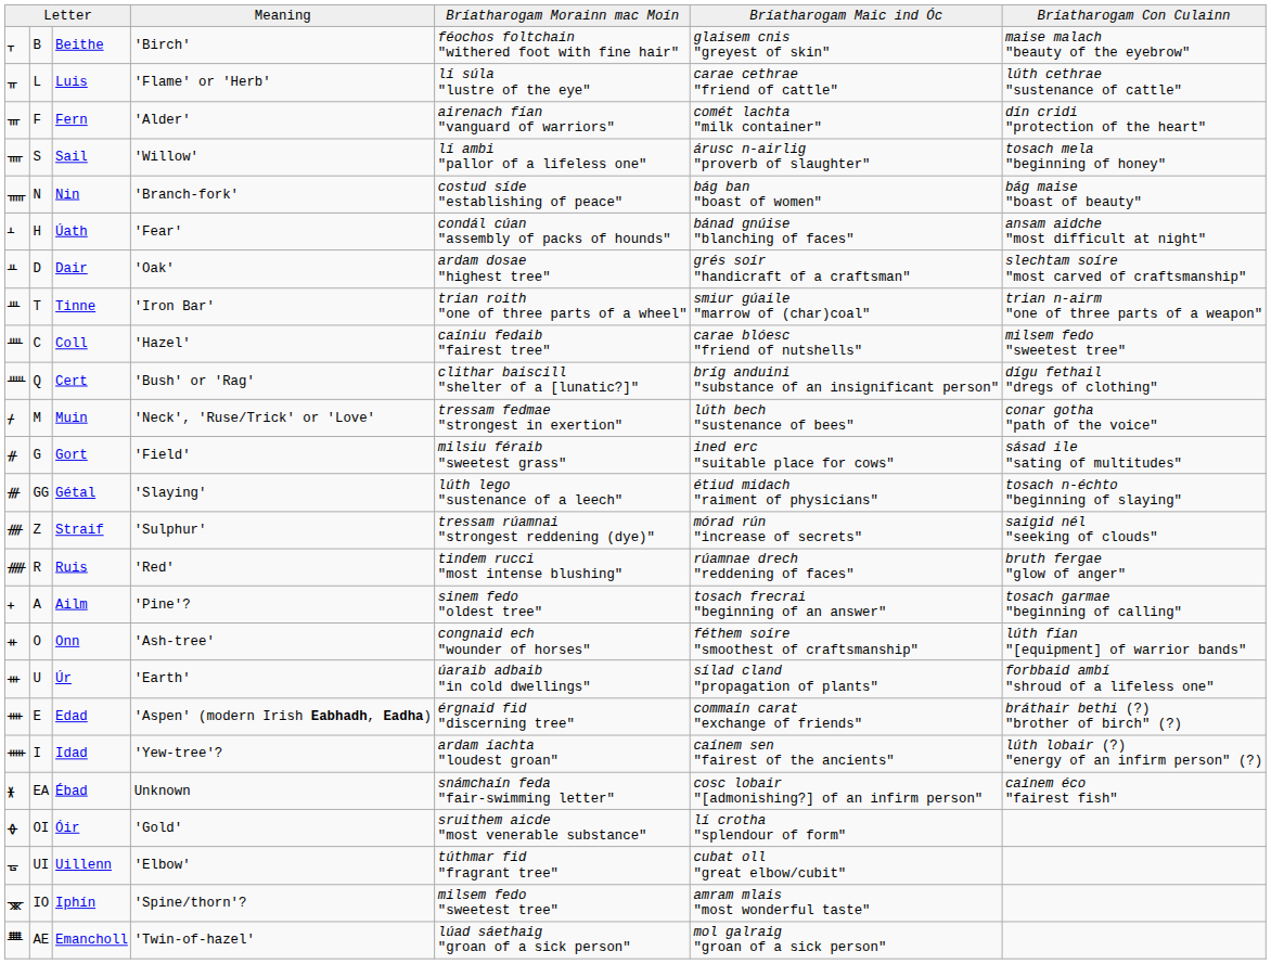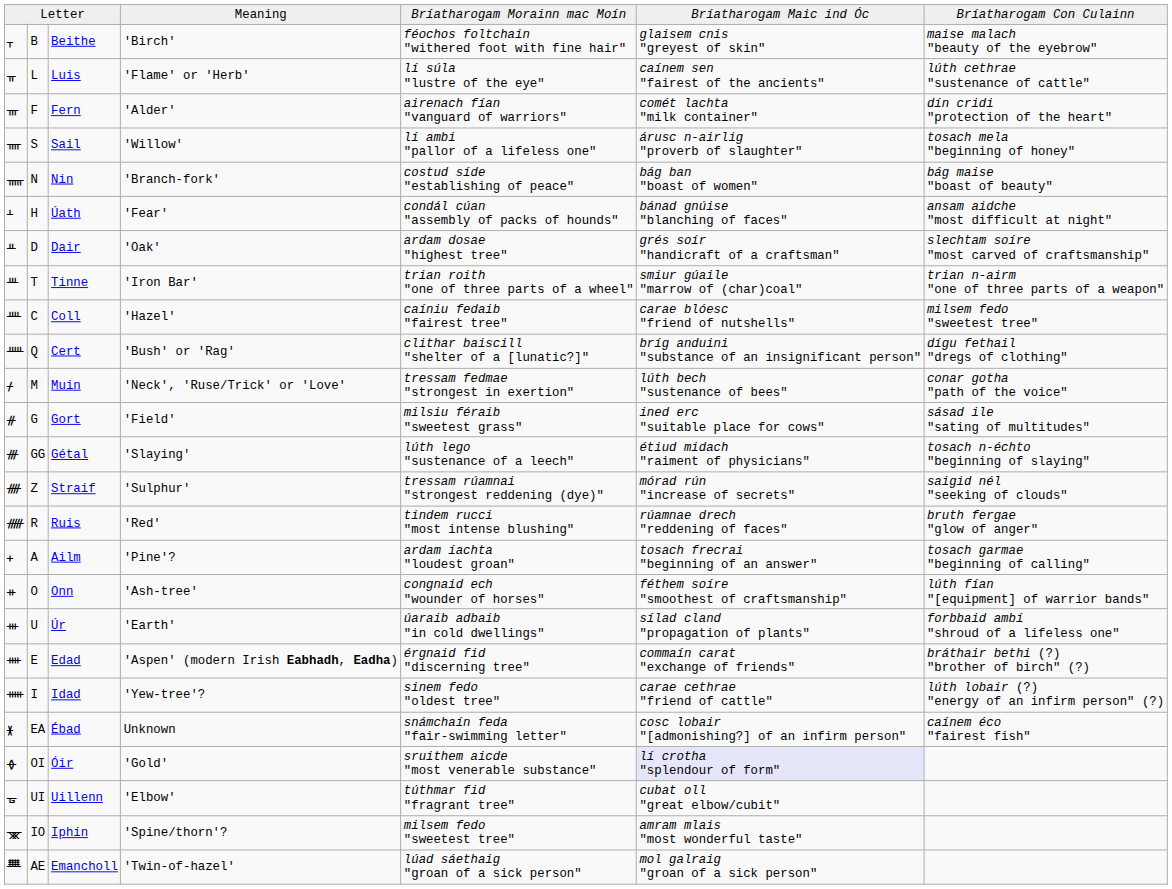 <table class="wikitable">
 <tr style="background:#efefef;">
 <td align=center colspan="3">Letter</td>
 <td align=center>Meaning</td>
 <td align=center><em>Bríatharogam Morainn mac Moín</em></td>
 <td align=center><em>Bríatharogam Maic ind Óc</em></td>
 <td align=center><em>Bríatharogam Con Culainn</em></td>
 </tr>
 <tr>
 <td>ᚁ</td>
 <td align=left>B</td>
 <td align=left><a href='#'>Beithe</a></td>
 <td align=left>'Birch'</td>
 <td align=left><em> féochos foltchain</em> <br> "withered foot with fine hair"</td>
 <td align=left><em>glaisem cnis</em> <br> "greyest of skin"</td>
 <td align=left><em>maise malach</em> <br> "beauty of the eyebrow"</td>
 </tr>
 <tr>
 <td>ᚂ</td>
 <td align=left>L</td>
 <td align=left><a href='#'>Luis</a></td>
 <td align=left>'Flame' or 'Herb'</td>
 <td align=left><em>lí súla</em> <br> "lustre of the eye"</td>
-<td align=left><em>carae cethrae</em> <br> "friend of cattle"</td>
+<td align=left><em>caínem sen</em> <br> "fairest of the ancients"</td>
 <td align=left><em>lúth cethrae</em> <br> "sustenance of cattle"</td>
 </tr>
 <tr>
 <td>ᚃ</td>
 <td align=left>F</td>
 <td align=left><a href='#'>Fern</a></td>
 <td align=left>'Alder'</td>
 <td align=left><em>airenach fían</em> <br> "vanguard of warriors"</td>
 <td align=left><em>comét lachta</em> <br> "milk container"</td>
 <td align=left><em>dín cridi</em> <br> "protection of the heart"</td>
 </tr>
 <tr>
 <td>ᚄ</td>
 <td align=left>S</td>
 <td align=left><a href='#'>Sail</a></td>
 <td align=left>'Willow'</td>
 <td align=left><em>lí ambi</em> <br> "pallor of a lifeless one"</td>
 <td align=left><em>árusc n-airlig</em> <br> "proverb of slaughter"</td>
 <td align=left><em>tosach mela</em> <br> "beginning of honey"</td>
 </tr>
 <tr>
 <td>ᚅ</td>
 <td align=left>N</td>
 <td align=left><a href='#'>Nin</a></td>
 <td align=left>'Branch-fork'</td>
 <td align=left><em>costud síde</em> <br> "establishing of peace"</td>
 <td align=left><em>bág ban</em> <br> "boast of women"</td>
 <td align=left><em>bág maise</em> <br> "boast of beauty"</td>
 </tr>
 <tr>
 <td>ᚆ</td>
 <td align=left>H</td>
 <td align=left><a href='#'>Úath</a></td>
 <td align=left>'Fear'</td>
 <td align=left><em>condál cúan</em> <br> "assembly of packs of hounds"</td>
 <td align=left><em>bánad gnúise</em> <br> "blanching of faces"</td>
 <td align=left><em>ansam aidche</em> <br> "most difficult at night"</td>
 </tr>
 <tr>
 <td>ᚇ</td>
 <td align=left>D</td>
 <td align=left><a href='#'>Dair</a></td>
 <td align=left>'Oak'</td>
 <td align=left><em>ardam dosae</em> <br> "highest tree"</td>
 <td align=left><em>grés soír</em> <br> "handicraft of a craftsman"</td>
 <td align=left><em>slechtam soíre</em> <br> "most carved of craftsmanship"</td>
 </tr>
 <tr>
 <td>ᚈ</td>
 <td align=left>T</td>
 <td align=left><a href='#'>Tinne</a></td>
 <td align=left>'Iron Bar'</td>
 <td align=left><em>trian roith</em> <br> "one of three parts of a wheel"</td>
 <td align=left><em>smiur gúaile</em> <br> "marrow of (char)coal"</td>
 <td align=left><em>trian n-airm</em> <br> "one of three parts of a weapon"</td>
 </tr>
 <tr>
 <td>ᚉ</td>
 <td align=left>C</td>
 <td align=left><a href='#'>Coll</a></td>
 <td align=left>'Hazel'</td>
 <td align=left><em>caíniu fedaib</em> <br> "fairest tree"</td>
 <td align=left><em>carae blóesc</em> <br> "friend of nutshells"</td>
 <td align=left><em>milsem fedo</em> <br> "sweetest tree"</td>
 </tr>
 <tr>
 <td>ᚊ</td>
 <td align=left>Q</td>
 <td align=left><a href='#'>Cert</a></td>
 <td align=left>'Bush' or 'Rag'</td>
 <td align=left><em>clithar baiscill</em> <br> "shelter of a [lunatic?]"</td>
 <td align=left><em>bríg anduini</em> <br> "substance of an insignificant person"</td>
 <td align=left><em>dígu fethail</em> <br> "dregs of clothing"</td>
 </tr>
 <tr>
 <td>ᚋ</td>
 <td align=left>M</td>
 <td align=left><a href='#'>Muin</a></td>
 <td align=left>'Neck', 'Ruse/Trick' or 'Love'</td>
 <td align=left><em>tressam fedmae</em> <br> "strongest in exertion"</td>
 <td align=left><em>lúth bech</em> <br> "sustenance of bees"</td>
 <td align=left><em>conar gotha</em> <br> "path of the voice"</td>
 </tr>
 <tr>
 <td>ᚌ</td>
 <td align=left>G</td>
 <td align=left><a href='#'>Gort</a></td>
 <td align=left>'Field'</td>
 <td align=left><em>milsiu féraib</em> <br> "sweetest grass"</td>
 <td align=left><em>ined erc</em> <br> "suitable place for cows"</td>
 <td align=left><em>sásad ile</em> <br> "sating of multitudes"</td>
 </tr>
 <tr>
 <td>ᚍ</td>
 <td align=left>GG</td>
 <td align=left><a href='#'>Gétal</a></td>
 <td align=left>'Slaying'</td>
 <td align=left><em>lúth lego</em> <br> "sustenance of a leech"</td>
 <td align=left><em>étiud midach</em> <br> "raiment of physicians"</td>
 <td align=left><em>tosach n-échto</em> <br> "beginning of slaying"</td>
 </tr>
 <tr>
 <td>ᚎ</td>
 <td align=left>Z</td>
 <td align=left><a href='#'>Straif</a></td>
 <td align=left>'Sulphur'</td>
 <td align=left><em>tressam rúamnai</em> <br> "strongest reddening (dye)"</td>
 <td align=left><em>mórad rún</em> <br> "increase of secrets"</td>
 <td align=left><em>saigid nél</em> <br> "seeking of clouds"</td>
 </tr>
 <tr>
 <td>ᚏ</td>
 <td align=left>R</td>
 <td align=left><a href='#'>Ruis</a></td>
 <td align=left>'Red'</td>
 <td align=left><em>tindem rucci</em> <br> "most intense blushing"</td>
 <td align=left><em>rúamnae drech</em> <br> "reddening of faces"</td>
 <td align=left><em>bruth fergae</em> <br> "glow of anger"</td>
 </tr>
 <tr>
 <td>ᚐ</td>
 <td align=left>A</td>
 <td align=left><a href='#'>Ailm</a></td>
 <td align=left>'Pine'?</td>
-<td align=left><em>sinem fedo</em> <br> "oldest tree"</td>
+<td align=left><em>ardam íachta</em> <br> "loudest groan"</td>
 <td align=left><em>tosach frecrai</em> <br> "beginning of an answer"</td>
 <td align=left><em>tosach garmae</em> <br> "beginning of calling"</td>
 </tr>
 <tr>
 <td>ᚑ</td>
 <td align=left>O</td>
 <td align=left><a href='#'>Onn</a></td>
 <td align=left>'Ash-tree'</td>
 <td align=left><em>congnaid ech</em> <br> "wounder of horses"</td>
 <td align=left><em>féthem soíre</em> <br> "smoothest of craftsmanship"</td>
 <td align=left><em>lúth fían</em> <br> "[equipment] of warrior bands"</td>
 </tr>
 <tr>
 <td>ᚒ</td>
 <td align=left>U</td>
 <td align=left><a href='#'>Úr</a></td>
 <td align=left>'Earth'</td>
 <td align=left><em>úaraib adbaib</em> <br> "in cold dwellings"</td>
 <td align=left><em>sílad cland</em> <br> "propagation of plants"</td>
 <td align=left><em>forbbaid ambí</em> <br> "shroud of a lifeless one"</td>
 </tr>
 <tr>
 <td>ᚓ</td>
 <td align=left>E</td>
 <td align=left><a href='#'>Edad</a></td>
 <td align=left>'Aspen' (modern Irish <strong>Eabhadh</strong>, <strong>Eadha</strong>)</td>
 <td align=left><em>érgnaid fid</em> <br> "discerning tree"</td>
 <td align=left><em>commaín carat</em> <br> "exchange of friends"</td>
 <td align=left><em>bráthair bethi</em> (?) <br> "brother of birch" (?)</td>
 </tr>
 <tr>
 <td>ᚔ</td>
 <td align=left>I</td>
 <td align=left><a href='#'>Idad</a></td>
 <td align=left>'Yew-tree'?</td>
-<td align=left><em>ardam íachta</em> <br> "loudest groan"</td>
-<td align=left><em>caínem sen</em> <br> "fairest of the ancients"</td>
+<td align=left><em>sinem fedo</em> <br> "oldest tree"</td>
+<td align=left><em>carae cethrae</em> <br> "friend of cattle"</td>
 <td align=left><em>lúth lobair</em> (?) <br> "energy of an infirm person" (?)</td>
 </tr>
 <tr>
 <td>ᚕ</td>
 <td align=left>EA</td>
 <td align=left><a href='#'>Ébad</a></td>
 <td align=left>Unknown</td>
 <td align=left><em>snámchaín feda</em> <br> "fair-swimming letter"</td>
 <td align=left><em>cosc lobair</em> <br> "[admonishing?] of an infirm person"</td>
 <td align=left><em>caínem éco</em> <br> "fairest fish"</td>
 </tr>
 <tr>
 <td>ᚖ</td>
 <td align=left>OI</td>
 <td align=left><a href='#'>Óir</a></td>
 <td align=left>'Gold'</td>
 <td align=left><em>sruithem aicde</em> <br> "most venerable substance"</td>
-<td align=left><em>lí crotha</em> <br> "splendour of form"</td>
+<td align=left style="background: lavender;"><em>lí crotha</em> <br> "splendour of form"</td>
 <td align=left></td>
 </tr>
 <tr>
 <td>ᚗ</td>
 <td align=left>UI</td>
 <td align=left><a href='#'>Uillenn</a></td>
 <td align=left>'Elbow'</td>
 <td align=left><em>túthmar fid</em> <br> "fragrant tree"</td>
 <td align=left><em>cubat oll</em> <br> "great elbow/cubit"</td>
 <td align=left></td>
 </tr>
 <tr>
 <td>ᚘ</td>
 <td align=left>IO</td>
 <td align=left><a href='#'>Iphín</a></td>
 <td align=left>'Spine/thorn'?</td>
 <td align=left><em>milsem fedo</em> <br> "sweetest tree"</td>
 <td align=left><em>amram mlais</em> <br> "most wonderful taste"</td>
 <td align=left></td>
 </tr>
 <tr>
 <td>ᚙ</td>
 <td align=left>AE</td>
 <td align=left><a href='#'>Emancholl</a></td>
 <td align=left>'Twin-of-hazel'</td>
 <td align=left><em>lúad sáethaig</em> <br> "groan of a sick person"</td>
 <td align=left><em>mol galraig</em> <br> "groan of a sick person"</td>
 <td align=left></td>
 </tr>
 </table>
